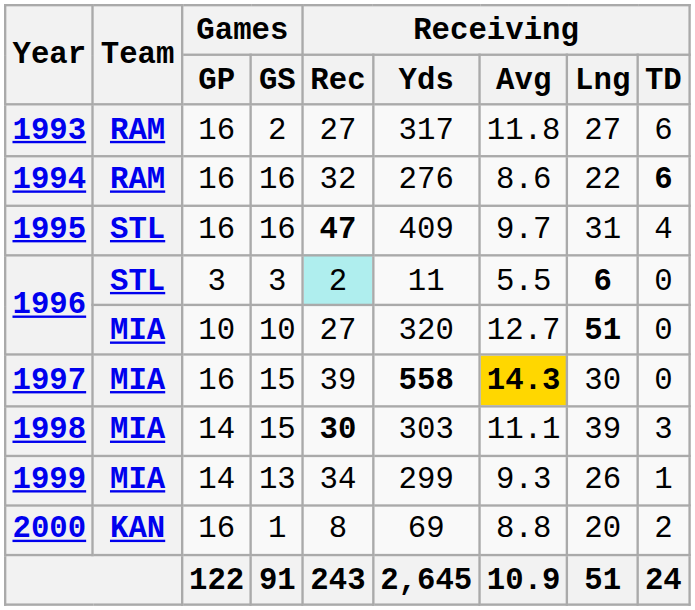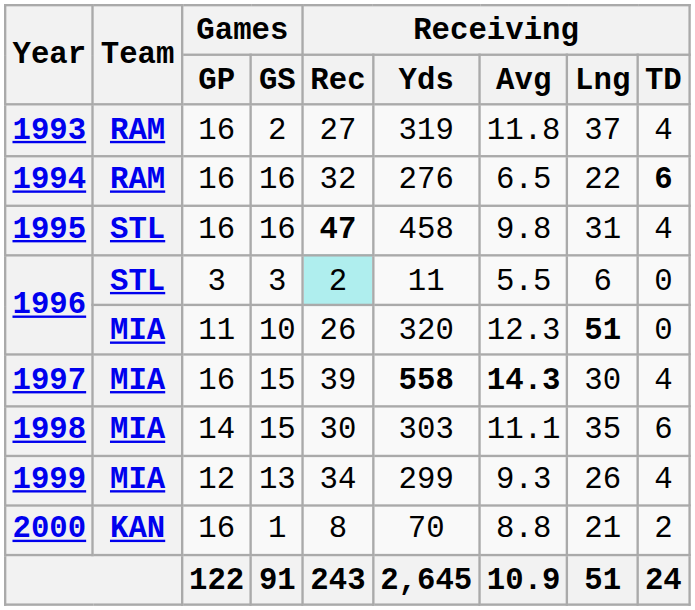 <table class="wikitable" style="text-align:center">
 <tr>
 <th rowspan="2">Year</th>
 <th rowspan="2">Team</th>
 <th colspan="2">Games</th>
 <th colspan="5">Receiving</th>
 </tr>
 <tr>
 <th>GP</th>
 <th>GS</th>
 <th>Rec</th>
 <th>Yds</th>
 <th>Avg</th>
 <th>Lng</th>
 <th>TD</th>
 </tr>
 <tr>
 <th><a href='#'>1993</a></th>
 <th><a href='#'>RAM</a></th>
 <td>16</td>
 <td>2</td>
 <td>27</td>
-<td>317</td>
+<td>319</td>
 <td>11.8</td>
-<td>27</td>
-<td>6</td>
+<td>37</td>
+<td>4</td>
 </tr>
 <tr>
 <th><a href='#'>1994</a></th>
 <th><a href='#'>RAM</a></th>
 <td>16</td>
 <td>16</td>
 <td>32</td>
 <td>276</td>
-<td>8.6</td>
+<td>6.5</td>
 <td>22</td>
 <td><strong>6</strong></td>
 </tr>
 <tr>
 <th><a href='#'>1995</a></th>
 <th><a href='#'>STL</a></th>
 <td>16</td>
 <td>16</td>
 <td><strong>47</strong></td>
-<td>409</td>
-<td>9.7</td>
+<td>458</td>
+<td>9.8</td>
 <td>31</td>
 <td>4</td>
 </tr>
 <tr>
 <th rowspan="2"><a href='#'>1996</a></th>
 <th><a href='#'>STL</a></th>
 <td>3</td>
 <td>3</td>
 <td style="background: paleturquoise;">2</td>
 <td>11</td>
 <td>5.5</td>
-<td><strong>6</strong></td>
+<td>6</td>
 <td>0</td>
 </tr>
 <tr>
 <th><a href='#'>MIA</a></th>
+<td>11</td>
 <td>10</td>
-<td>10</td>
-<td>27</td>
+<td>26</td>
 <td>320</td>
-<td>12.7</td>
+<td>12.3</td>
 <td><strong>51</strong></td>
 <td>0</td>
 </tr>
 <tr>
 <th><a href='#'>1997</a></th>
 <th><a href='#'>MIA</a></th>
 <td>16</td>
 <td>15</td>
 <td>39</td>
 <td><strong>558</strong></td>
-<td style="background: gold;"><strong>14.3</strong></td>
+<td><strong>14.3</strong></td>
 <td>30</td>
-<td>0</td>
+<td>4</td>
 </tr>
 <tr>
 <th><a href='#'>1998</a></th>
 <th><a href='#'>MIA</a></th>
 <td>14</td>
 <td>15</td>
-<td><strong>30</strong></td>
+<td>30</td>
 <td>303</td>
 <td>11.1</td>
-<td>39</td>
-<td>3</td>
+<td>35</td>
+<td>6</td>
 </tr>
 <tr>
 <th><a href='#'>1999</a></th>
 <th><a href='#'>MIA</a></th>
-<td>14</td>
+<td>12</td>
 <td>13</td>
 <td>34</td>
 <td>299</td>
 <td>9.3</td>
 <td>26</td>
-<td>1</td>
+<td>4</td>
 </tr>
 <tr>
 <th><a href='#'>2000</a></th>
 <th><a href='#'>KAN</a></th>
 <td>16</td>
 <td>1</td>
 <td>8</td>
-<td>69</td>
+<td>70</td>
 <td>8.8</td>
-<td>20</td>
+<td>21</td>
 <td>2</td>
 </tr>
 <tr>
 <th colspan="2"></th>
 <th>122</th>
 <th>91</th>
 <th>243</th>
 <th>2,645</th>
 <th>10.9</th>
 <th>51</th>
 <th>24</th>
 </tr>
 </table>
